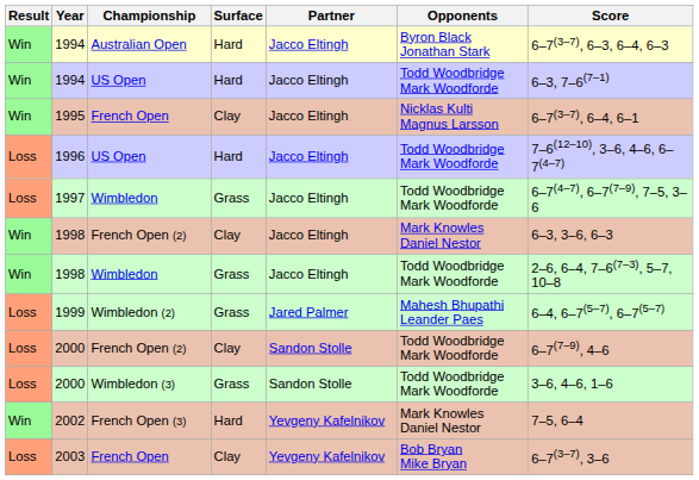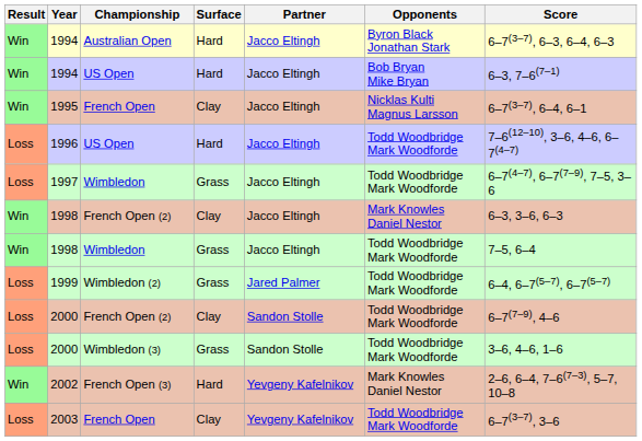 <table class="sortable wikitable">
 <tr>
 <th>Result</th>
 <th>Year</th>
 <th style="width:140px">Championship</th>
 <th style="width:50px">Surface</th>
 <th style="width:150px">Partner</th>
 <th style="width:150px">Opponents</th>
 <th style="width:190px"  class="unsortable">Score</th>
 </tr>
 <tr style="background:#ffffcc;">
 <td style="background:#98fb98;">Win</td>
 <td>1994</td>
 <td><a href='#'>Australian Open</a></td>
 <td>Hard</td>
 <td> <a href='#'>Jacco Eltingh</a></td>
 <td> <a href='#'>Byron Black</a><br> <a href='#'>Jonathan Stark</a></td>
 <td>6–7<sup>(3–7)</sup>, 6–3, 6–4, 6–3</td>
 </tr>
 <tr style="background:#ccccff;">
 <td style="background:#98fb98;">Win</td>
 <td>1994</td>
 <td><a href='#'>US Open</a></td>
 <td>Hard</td>
 <td> Jacco Eltingh</td>
-<td> <a href='#'>Todd Woodbridge</a><br> <a href='#'>Mark Woodforde</a></td>
+<td> <a href='#'>Bob Bryan</a><br> <a href='#'>Mike Bryan</a></td>
 <td>6–3, 7–6<sup>(7–1)</sup></td>
 </tr>
 <tr style="background:#ebc2af;">
 <td style="background:#98fb98;">Win</td>
 <td>1995</td>
 <td><a href='#'>French Open</a></td>
 <td>Clay</td>
 <td> Jacco Eltingh</td>
 <td> <a href='#'>Nicklas Kulti</a><br> <a href='#'>Magnus Larsson</a></td>
 <td>6–7<sup>(3–7)</sup>, 6–4, 6–1</td>
 </tr>
 <tr style="background:#ccccff;">
 <td style="background:#ffa07a;">Loss</td>
 <td>1996</td>
 <td><a href='#'>US Open</a></td>
 <td>Hard</td>
 <td> <a href='#'>Jacco Eltingh</a></td>
 <td> <a href='#'>Todd Woodbridge</a><br> <a href='#'>Mark Woodforde</a></td>
 <td>7–6<sup>(12–10)</sup>, 3–6, 4–6, 6–7<sup>(4–7)</sup></td>
 </tr>
 <tr style="background:#ccffcc;">
 <td style="background:#ffa07a;">Loss</td>
 <td>1997</td>
 <td><a href='#'>Wimbledon</a></td>
 <td>Grass</td>
 <td> Jacco Eltingh</td>
 <td> Todd Woodbridge<br> Mark Woodforde</td>
 <td>6–7<sup>(4–7)</sup>, 6–7<sup>(7–9)</sup>, 7–5, 3–6</td>
 </tr>
 <tr style="background:#ebc2af;">
 <td style="background:#98fb98;">Win</td>
 <td>1998</td>
 <td>French Open <small>(2)</small></td>
 <td>Clay</td>
 <td> Jacco Eltingh</td>
 <td> <a href='#'>Mark Knowles</a><br> <a href='#'>Daniel Nestor</a></td>
 <td>6–3, 3–6, 6–3</td>
 </tr>
 <tr style="background:#ccffcc;">
 <td style="background:#98fb98;">Win</td>
 <td>1998</td>
 <td><a href='#'>Wimbledon</a></td>
 <td>Grass</td>
 <td> Jacco Eltingh</td>
 <td> Todd Woodbridge<br> Mark Woodforde</td>
-<td>2–6, 6–4, 7–6<sup>(7–3)</sup>, 5–7, 10–8</td>
+<td>7–5, 6–4</td>
 </tr>
 <tr style="background:#ccffcc;">
 <td style="background:#ffa07a;">Loss</td>
 <td>1999</td>
 <td>Wimbledon <small>(2)</small></td>
 <td>Grass</td>
 <td> <a href='#'>Jared Palmer</a></td>
-<td> <a href='#'>Mahesh Bhupathi</a><br> <a href='#'>Leander Paes</a></td>
+<td> Todd Woodbridge<br> Mark Woodforde</td>
 <td>6–4, 6–7<sup>(5–7)</sup>, 6–7<sup>(5–7)</sup></td>
 </tr>
 <tr style="background:#ebc2af;">
 <td style="background:#ffa07a;">Loss</td>
 <td>2000</td>
 <td>French Open <small>(2)</small></td>
 <td>Clay</td>
 <td> <a href='#'>Sandon Stolle</a></td>
 <td> Todd Woodbridge<br> Mark Woodforde</td>
 <td>6–7<sup>(7–9)</sup>, 4–6</td>
 </tr>
 <tr style="background:#ccffcc;">
 <td style="background:#ffa07a;">Loss</td>
 <td>2000</td>
 <td>Wimbledon <small>(3)</small></td>
 <td>Grass</td>
 <td> Sandon Stolle</td>
 <td> Todd Woodbridge<br> Mark Woodforde</td>
 <td>3–6, 4–6, 1–6</td>
 </tr>
 <tr style="background:#ebc2af;">
 <td style="background:#98fb98;">Win</td>
 <td>2002</td>
 <td>French Open <small>(3)</small></td>
 <td>Hard</td>
 <td> <a href='#'>Yevgeny Kafelnikov</a></td>
 <td> Mark Knowles<br> Daniel Nestor</td>
-<td>7–5, 6–4</td>
+<td>2–6, 6–4, 7–6<sup>(7–3)</sup>, 5–7, 10–8</td>
 </tr>
 <tr style="background:#ebc2af;">
 <td style="background:#ffa07a;">Loss</td>
 <td>2003</td>
 <td><a href='#'>French Open</a></td>
 <td>Clay</td>
 <td> <a href='#'>Yevgeny Kafelnikov</a></td>
-<td> <a href='#'>Bob Bryan</a><br> <a href='#'>Mike Bryan</a></td>
+<td> <a href='#'>Todd Woodbridge</a><br> <a href='#'>Mark Woodforde</a></td>
 <td>6–7<sup>(3–7)</sup>, 3–6</td>
 </tr>
 </table>
